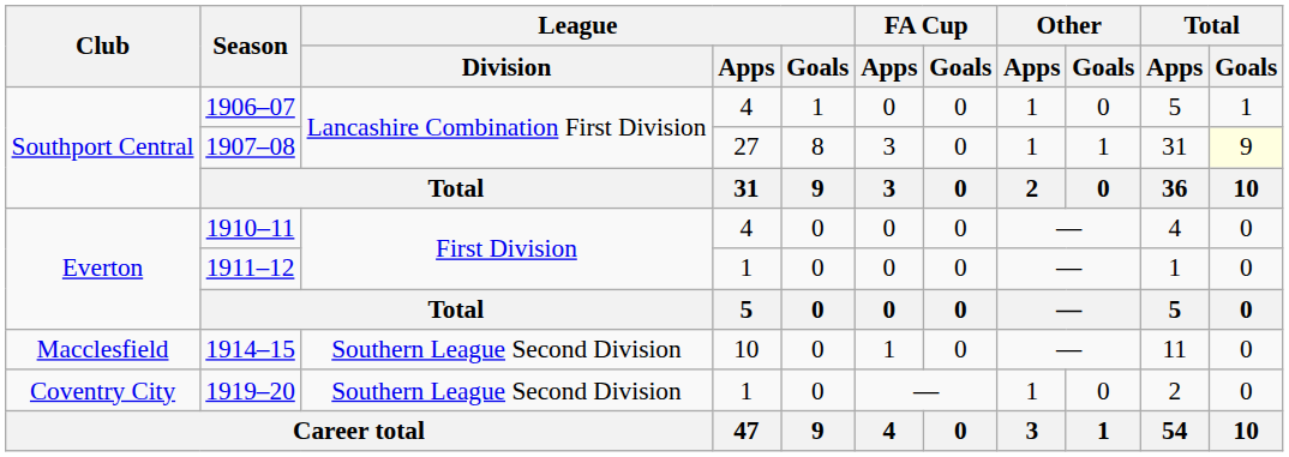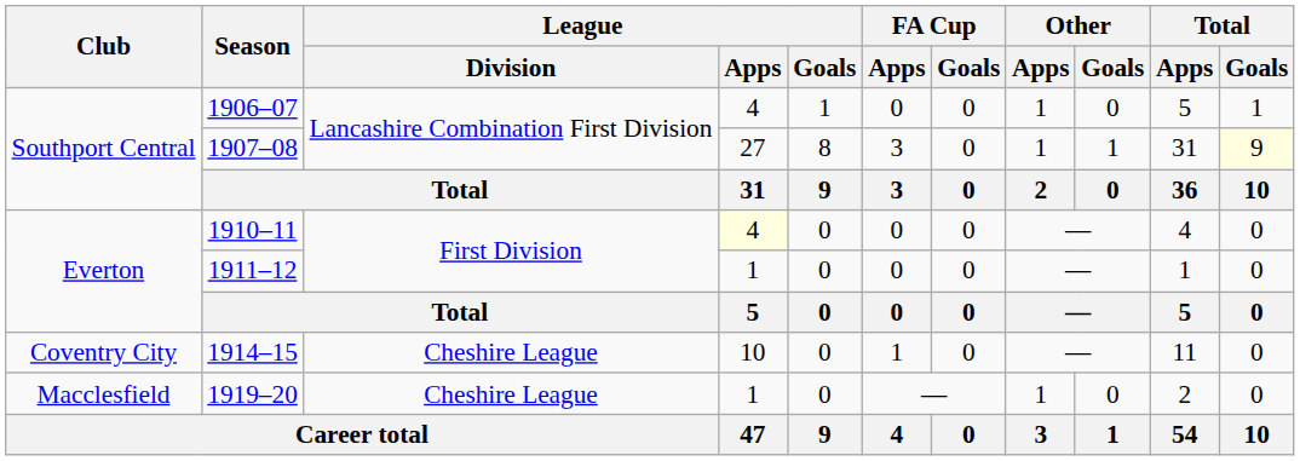 <table class="wikitable" style="text-align:center">
 <tr>
 <th rowspan="2">Club</th>
 <th rowspan="2">Season</th>
 <th colspan="3">League</th>
 <th colspan="2">FA Cup</th>
 <th colspan="2">Other</th>
 <th colspan="2">Total</th>
 </tr>
 <tr>
 <th>Division</th>
 <th>Apps</th>
 <th>Goals</th>
 <th>Apps</th>
 <th>Goals</th>
 <th>Apps</th>
 <th>Goals</th>
 <th>Apps</th>
 <th>Goals</th>
 </tr>
 <tr>
 <td rowspan="3"><a href='#'>Southport Central</a></td>
 <td><a href='#'>1906–07</a></td>
 <td rowspan="2"><a href='#'>Lancashire Combination</a> First Division</td>
 <td>4</td>
 <td>1</td>
 <td>0</td>
 <td>0</td>
 <td>1</td>
 <td>0</td>
 <td>5</td>
 <td>1</td>
 </tr>
 <tr>
 <td><a href='#'>1907–08</a></td>
 <td>27</td>
 <td>8</td>
 <td>3</td>
 <td>0</td>
 <td>1</td>
 <td>1</td>
 <td>31</td>
 <td style="background: lightyellow;">9</td>
 </tr>
 <tr>
 <th colspan="2">Total</th>
 <th>31</th>
 <th>9</th>
 <th>3</th>
 <th>0</th>
 <th>2</th>
 <th>0</th>
 <th>36</th>
 <th>10</th>
 </tr>
 <tr>
 <td rowspan="3"><a href='#'>Everton</a></td>
 <td><a href='#'>1910–11</a></td>
 <td rowspan="2"><a href='#'>First Division</a></td>
-<td>4</td>
+<td style="background: lightyellow;">4</td>
 <td>0</td>
 <td>0</td>
 <td>0</td>
 <td colspan="2">―</td>
 <td>4</td>
 <td>0</td>
 </tr>
 <tr>
 <td><a href='#'>1911–12</a></td>
 <td>1</td>
 <td>0</td>
 <td>0</td>
 <td>0</td>
 <td colspan="2">―</td>
 <td>1</td>
 <td>0</td>
 </tr>
 <tr>
 <th colspan="2">Total</th>
 <th>5</th>
 <th>0</th>
 <th>0</th>
 <th>0</th>
 <th colspan="2">―</th>
 <th>5</th>
 <th>0</th>
 </tr>
 <tr>
-<td><a href='#'>Macclesfield</a></td>
+<td><a href='#'>Coventry City</a></td>
 <td><a href='#'>1914–15</a></td>
-<td><a href='#'>Southern League</a> Second Division</td>
+<td><a href='#'>Cheshire League</a></td>
 <td>10</td>
 <td>0</td>
 <td>1</td>
 <td>0</td>
 <td colspan="2">―</td>
 <td>11</td>
 <td>0</td>
 </tr>
 <tr>
-<td><a href='#'>Coventry City</a></td>
+<td><a href='#'>Macclesfield</a></td>
 <td><a href='#'>1919–20</a></td>
-<td><a href='#'>Southern League</a> Second Division</td>
+<td><a href='#'>Cheshire League</a></td>
 <td>1</td>
 <td>0</td>
 <td colspan="2">―</td>
 <td>1</td>
 <td>0</td>
 <td>2</td>
 <td>0</td>
 </tr>
 <tr>
 <th colspan="3">Career total</th>
 <th>47</th>
 <th>9</th>
 <th>4</th>
 <th>0</th>
 <th>3</th>
 <th>1</th>
 <th>54</th>
 <th>10</th>
 </tr>
 </table>
